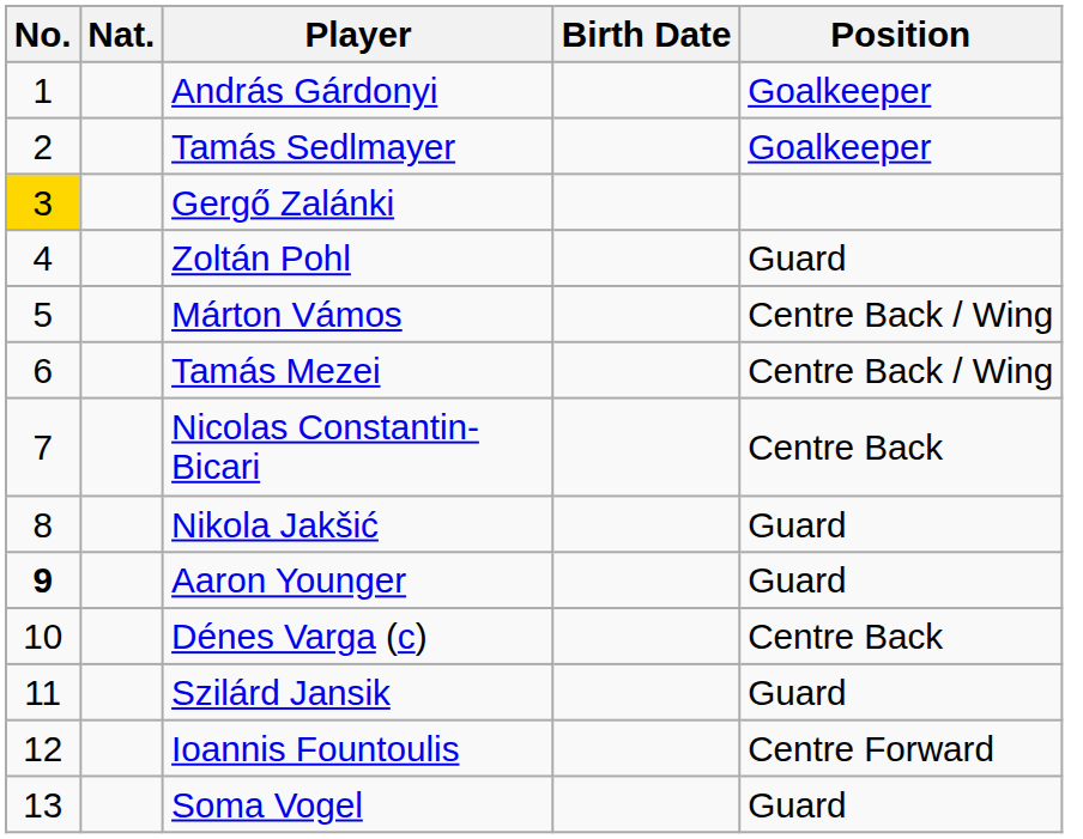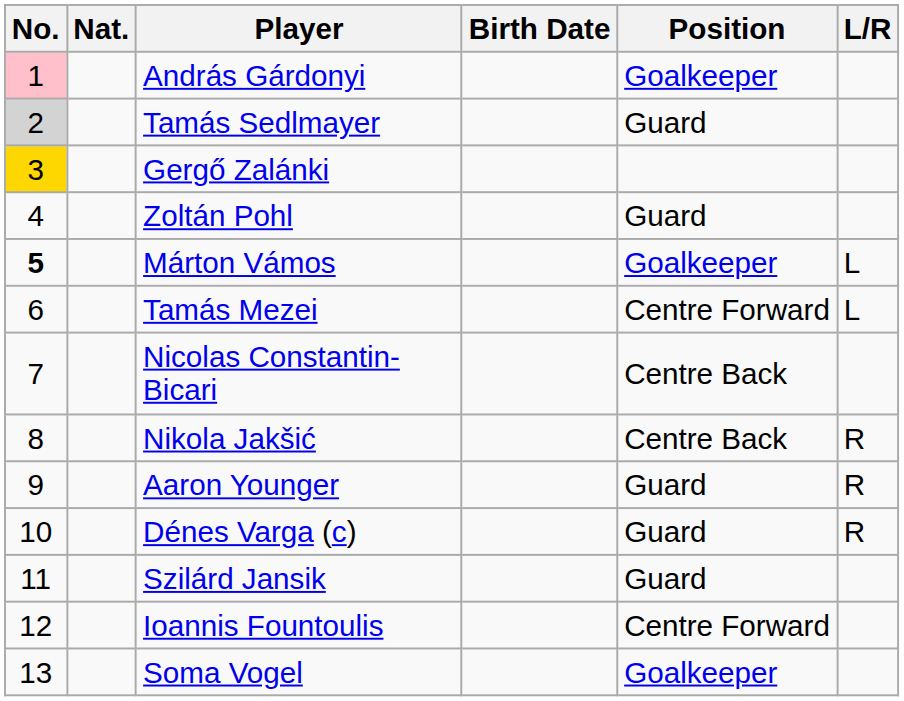 <table class=wikitable style="font-size: 95%; border: 1px solid #CFB53B; border-collapse: collapse;">
 <tr>
 <th>No.</th>
 <th>Nat.</th>
 <th width=160>Player</th>
 <th>Birth Date</th>
 <th>Position</th>
+<th>L/R</th>
 </tr>
 <tr>
-<td align=center>1</td>
+<td align=center style="background: pink;">1</td>
 <td align=center></td>
 <td><a href='#'>András Gárdonyi</a></td>
 <td style="text-align:right;"></td>
 <td><a href='#'>Goalkeeper</a></td>
+<td></td>
 </tr>
 <tr>
-<td align=center>2</td>
+<td align=center style="background: lightgrey;">2</td>
 <td align=center></td>
 <td><a href='#'>Tamás Sedlmayer</a></td>
 <td style="text-align:right;"></td>
-<td><a href='#'>Goalkeeper</a></td>
+<td>Guard</td>
+<td></td>
 </tr>
 <tr>
 <td align=center style="background: gold;">3</td>
 <td align=center></td>
 <td><a href='#'>Gergő Zalánki</a></td>
 <td style="text-align:right;"></td>
+<td></td>
 <td></td>
 </tr>
 <tr>
 <td align=center>4</td>
 <td align=center></td>
 <td><a href='#'>Zoltán Pohl</a></td>
 <td style="text-align:right;"></td>
 <td>Guard</td>
+<td></td>
 </tr>
 <tr>
-<td align=center>5</td>
+<td align=center><strong>5</strong></td>
 <td align=center></td>
 <td><a href='#'>Márton Vámos</a></td>
 <td style="text-align:right;"></td>
-<td>Centre Back / Wing</td>
+<td><a href='#'>Goalkeeper</a></td>
+<td>L</td>
 </tr>
 <tr>
 <td align=center>6</td>
 <td align=center></td>
 <td><a href='#'>Tamás Mezei</a></td>
 <td style="text-align:right;"></td>
-<td>Centre Back / Wing</td>
+<td>Centre Forward</td>
+<td>L</td>
 </tr>
 <tr>
 <td align=center>7</td>
 <td align=center></td>
 <td><a href='#'>Nicolas Constantin-Bicari</a></td>
 <td style="text-align:right;"></td>
 <td>Centre Back</td>
+<td></td>
 </tr>
 <tr>
 <td align=center>8</td>
 <td align=center></td>
 <td><a href='#'>Nikola Jakšić</a></td>
 <td style="text-align:right;"></td>
-<td>Guard</td>
+<td>Centre Back</td>
+<td>R</td>
 </tr>
 <tr>
-<td align=center><strong>9</strong></td>
+<td align=center>9</td>
 <td align=center></td>
 <td><a href='#'>Aaron Younger</a></td>
 <td style="text-align:right;"></td>
 <td>Guard</td>
+<td>R</td>
 </tr>
 <tr>
 <td align=center>10</td>
 <td align=center></td>
 <td><a href='#'>Dénes Varga</a> (<a href='#'>c</a>)</td>
 <td style="text-align:right;"></td>
-<td>Centre Back</td>
+<td>Guard</td>
+<td>R</td>
 </tr>
 <tr>
 <td align=center>11</td>
 <td align=center></td>
 <td><a href='#'>Szilárd Jansik</a></td>
 <td style="text-align:right;"></td>
 <td>Guard</td>
+<td></td>
 </tr>
 <tr>
 <td align=center>12</td>
 <td align=center></td>
 <td><a href='#'>Ioannis Fountoulis</a></td>
 <td style="text-align:right;"></td>
 <td>Centre Forward</td>
+<td></td>
 </tr>
 <tr>
 <td align=center>13</td>
 <td align=center></td>
 <td><a href='#'>Soma Vogel</a></td>
 <td style="text-align:right;"></td>
-<td>Guard</td>
+<td><a href='#'>Goalkeeper</a></td>
+<td></td>
 </tr>
 </table>
